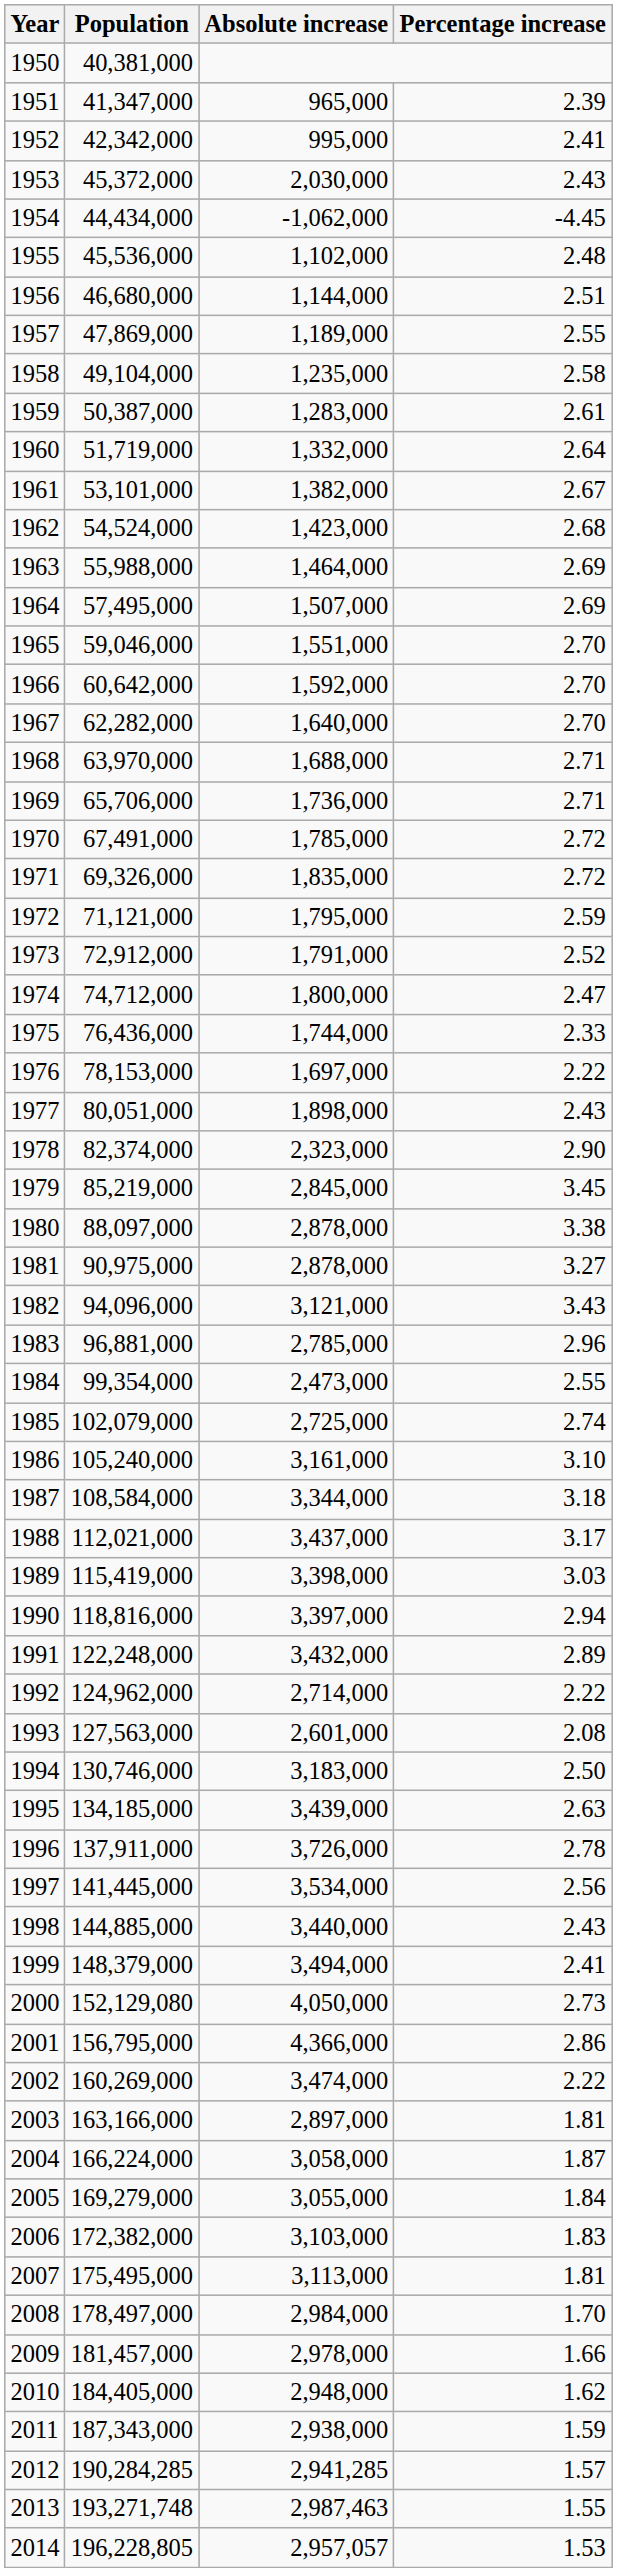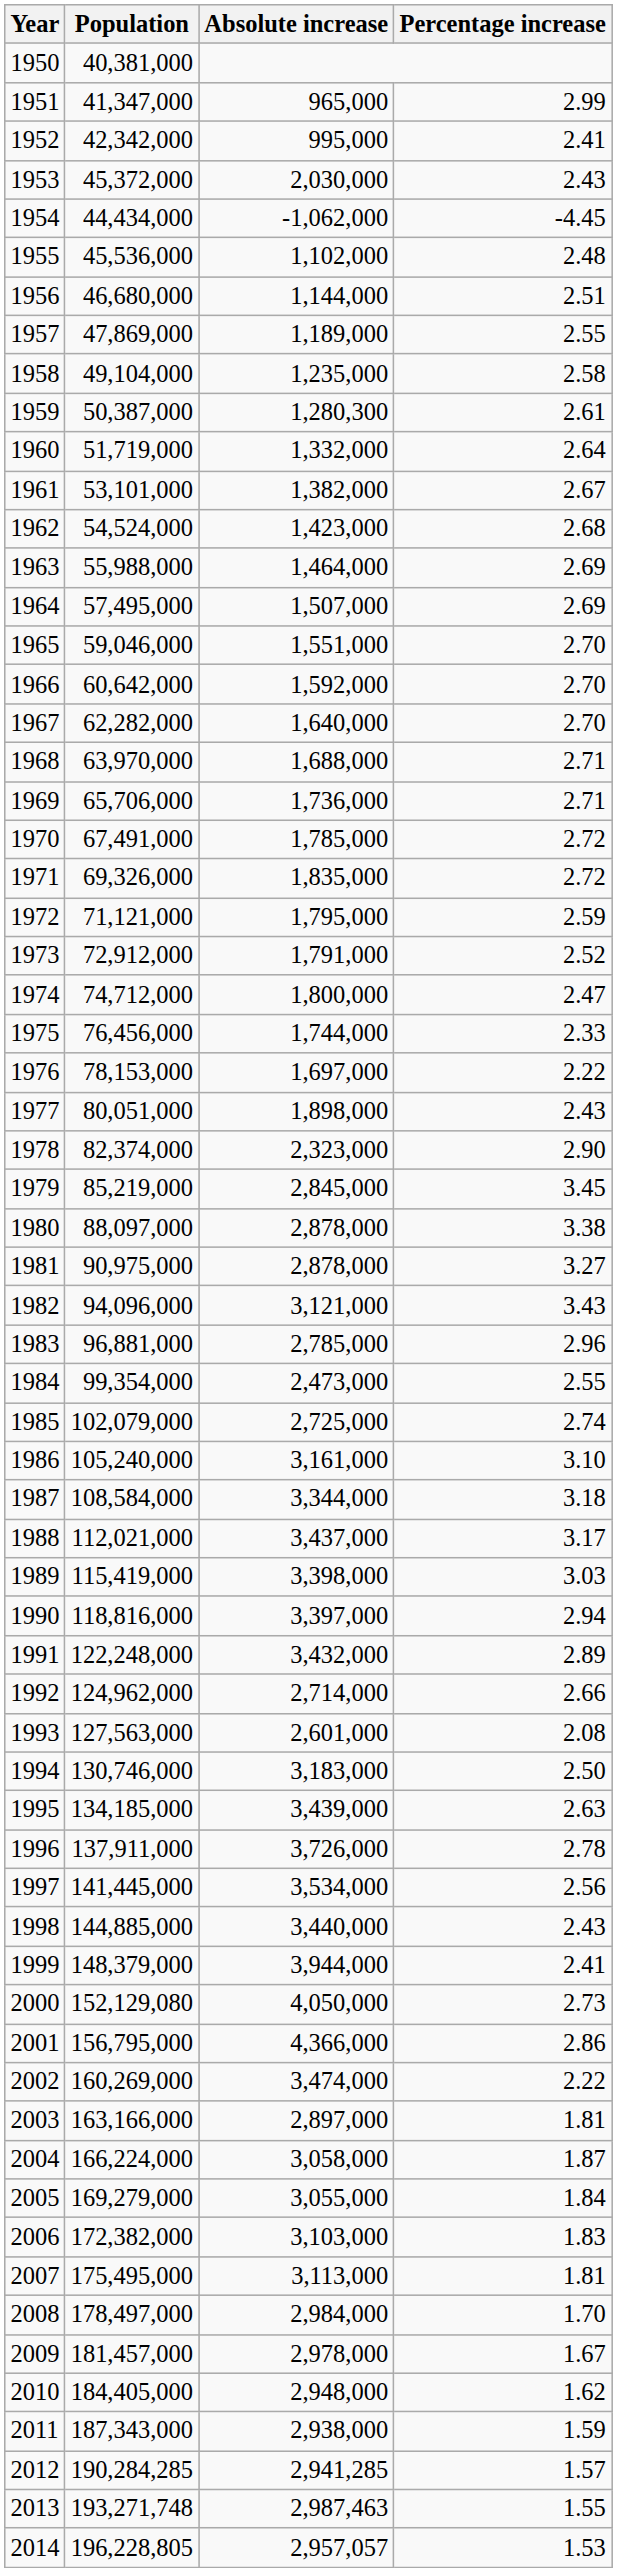 <table class="wikitable collapsible collapsed">
 <tr>
 <th>Year</th>
 <th>Population</th>
 <th>Absolute increase</th>
 <th>Percentage increase</th>
 </tr>
 <tr>
 <td>1950</td>
 <td align="right">40,381,000</td>
 </tr>
 <tr>
 <td>1951</td>
 <td align="right">41,347,000</td>
 <td align="right">965,000</td>
-<td align="right">2.39</td>
+<td align="right">2.99</td>
 </tr>
 <tr>
 <td>1952</td>
 <td align="right">42,342,000</td>
 <td align="right">995,000</td>
 <td align="right">2.41</td>
 </tr>
 <tr>
 <td>1953</td>
 <td align="right">45,372,000</td>
 <td align="right">2,030,000</td>
 <td align="right">2.43</td>
 </tr>
 <tr>
 <td>1954</td>
 <td align="right">44,434,000</td>
 <td align="right">-1,062,000</td>
 <td align="right">-4.45</td>
 </tr>
 <tr>
 <td>1955</td>
 <td align="right">45,536,000</td>
 <td align="right">1,102,000</td>
 <td align="right">2.48</td>
 </tr>
 <tr>
 <td>1956</td>
 <td align="right">46,680,000</td>
 <td align="right">1,144,000</td>
 <td align="right">2.51</td>
 </tr>
 <tr>
 <td>1957</td>
 <td align="right">47,869,000</td>
 <td align="right">1,189,000</td>
 <td align="right">2.55</td>
 </tr>
 <tr>
 <td>1958</td>
 <td align="right">49,104,000</td>
 <td align="right">1,235,000</td>
 <td align="right">2.58</td>
 </tr>
 <tr>
 <td>1959</td>
 <td align="right">50,387,000</td>
-<td align="right">1,283,000</td>
+<td align="right">1,280,300</td>
 <td align="right">2.61</td>
 </tr>
 <tr>
 <td>1960</td>
 <td align="right">51,719,000</td>
 <td align="right">1,332,000</td>
 <td align="right">2.64</td>
 </tr>
 <tr>
 <td>1961</td>
 <td align="right">53,101,000</td>
 <td align="right">1,382,000</td>
 <td align="right">2.67</td>
 </tr>
 <tr>
 <td>1962</td>
 <td align="right">54,524,000</td>
 <td align="right">1,423,000</td>
 <td align="right">2.68</td>
 </tr>
 <tr>
 <td>1963</td>
 <td align="right">55,988,000</td>
 <td align="right">1,464,000</td>
 <td align="right">2.69</td>
 </tr>
 <tr>
 <td>1964</td>
 <td align="right">57,495,000</td>
 <td align="right">1,507,000</td>
 <td align="right">2.69</td>
 </tr>
 <tr>
 <td>1965</td>
 <td align="right">59,046,000</td>
 <td align="right">1,551,000</td>
 <td align="right">2.70</td>
 </tr>
 <tr>
 <td>1966</td>
 <td align="right">60,642,000</td>
 <td align="right">1,592,000</td>
 <td align="right">2.70</td>
 </tr>
 <tr>
 <td>1967</td>
 <td align="right">62,282,000</td>
 <td align="right">1,640,000</td>
 <td align="right">2.70</td>
 </tr>
 <tr>
 <td>1968</td>
 <td align="right">63,970,000</td>
 <td align="right">1,688,000</td>
 <td align="right">2.71</td>
 </tr>
 <tr>
 <td>1969</td>
 <td align="right">65,706,000</td>
 <td align="right">1,736,000</td>
 <td align="right">2.71</td>
 </tr>
 <tr>
 <td>1970</td>
 <td align="right">67,491,000</td>
 <td align="right">1,785,000</td>
 <td align="right">2.72</td>
 </tr>
 <tr>
 <td>1971</td>
 <td align="right">69,326,000</td>
 <td align="right">1,835,000</td>
 <td align="right">2.72</td>
 </tr>
 <tr>
 <td>1972</td>
 <td align="right">71,121,000</td>
 <td align="right">1,795,000</td>
 <td align="right">2.59</td>
 </tr>
 <tr>
 <td>1973</td>
 <td align="right">72,912,000</td>
 <td align="right">1,791,000</td>
 <td align="right">2.52</td>
 </tr>
 <tr>
 <td>1974</td>
 <td align="right">74,712,000</td>
 <td align="right">1,800,000</td>
 <td align="right">2.47</td>
 </tr>
 <tr>
 <td>1975</td>
-<td align="right">76,436,000</td>
+<td align="right">76,456,000</td>
 <td align="right">1,744,000</td>
 <td align="right">2.33</td>
 </tr>
 <tr>
 <td>1976</td>
 <td align="right">78,153,000</td>
 <td align="right">1,697,000</td>
 <td align="right">2.22</td>
 </tr>
 <tr>
 <td>1977</td>
 <td align="right">80,051,000</td>
 <td align="right">1,898,000</td>
 <td align="right">2.43</td>
 </tr>
 <tr>
 <td>1978</td>
 <td align="right">82,374,000</td>
 <td align="right">2,323,000</td>
 <td align="right">2.90</td>
 </tr>
 <tr>
 <td>1979</td>
 <td align="right">85,219,000</td>
 <td align="right">2,845,000</td>
 <td align="right">3.45</td>
 </tr>
 <tr>
 <td>1980</td>
 <td align="right">88,097,000</td>
 <td align="right">2,878,000</td>
 <td align="right">3.38</td>
 </tr>
 <tr>
 <td>1981</td>
 <td align="right">90,975,000</td>
 <td align="right">2,878,000</td>
 <td align="right">3.27</td>
 </tr>
 <tr>
 <td>1982</td>
 <td align="right">94,096,000</td>
 <td align="right">3,121,000</td>
 <td align="right">3.43</td>
 </tr>
 <tr>
 <td>1983</td>
 <td align="right">96,881,000</td>
 <td align="right">2,785,000</td>
 <td align="right">2.96</td>
 </tr>
 <tr>
 <td>1984</td>
 <td align="right">99,354,000</td>
 <td align="right">2,473,000</td>
 <td align="right">2.55</td>
 </tr>
 <tr>
 <td>1985</td>
 <td align="right">102,079,000</td>
 <td align="right">2,725,000</td>
 <td align="right">2.74</td>
 </tr>
 <tr>
 <td>1986</td>
 <td align="right">105,240,000</td>
 <td align="right">3,161,000</td>
 <td align="right">3.10</td>
 </tr>
 <tr>
 <td>1987</td>
 <td align="right">108,584,000</td>
 <td align="right">3,344,000</td>
 <td align="right">3.18</td>
 </tr>
 <tr>
 <td>1988</td>
 <td align="right">112,021,000</td>
 <td align="right">3,437,000</td>
 <td align="right">3.17</td>
 </tr>
 <tr>
 <td>1989</td>
 <td align="right">115,419,000</td>
 <td align="right">3,398,000</td>
 <td align="right">3.03</td>
 </tr>
 <tr>
 <td>1990</td>
 <td align="right">118,816,000</td>
 <td align="right">3,397,000</td>
 <td align="right">2.94</td>
 </tr>
 <tr>
 <td>1991</td>
 <td align="right">122,248,000</td>
 <td align="right">3,432,000</td>
 <td align="right">2.89</td>
 </tr>
 <tr>
 <td>1992</td>
 <td align="right">124,962,000</td>
 <td align="right">2,714,000</td>
-<td align="right">2.22</td>
+<td align="right">2.66</td>
 </tr>
 <tr>
 <td>1993</td>
 <td align="right">127,563,000</td>
 <td align="right">2,601,000</td>
 <td align="right">2.08</td>
 </tr>
 <tr>
 <td>1994</td>
 <td align="right">130,746,000</td>
 <td align="right">3,183,000</td>
 <td align="right">2.50</td>
 </tr>
 <tr>
 <td>1995</td>
 <td align="right">134,185,000</td>
 <td align="right">3,439,000</td>
 <td align="right">2.63</td>
 </tr>
 <tr>
 <td>1996</td>
 <td align="right">137,911,000</td>
 <td align="right">3,726,000</td>
 <td align="right">2.78</td>
 </tr>
 <tr>
 <td>1997</td>
 <td align="right">141,445,000</td>
 <td align="right">3,534,000</td>
 <td align="right">2.56</td>
 </tr>
 <tr>
 <td>1998</td>
 <td align="right">144,885,000</td>
 <td align="right">3,440,000</td>
 <td align="right">2.43</td>
 </tr>
 <tr>
 <td>1999</td>
 <td align="right">148,379,000</td>
-<td align="right">3,494,000</td>
+<td align="right">3,944,000</td>
 <td align="right">2.41</td>
 </tr>
 <tr>
 <td>2000</td>
 <td align="right">152,129,080</td>
 <td align="right">4,050,000</td>
 <td align="right">2.73</td>
 </tr>
 <tr>
 <td>2001</td>
 <td align="right">156,795,000</td>
 <td align="right">4,366,000</td>
 <td align="right">2.86</td>
 </tr>
 <tr>
 <td>2002</td>
 <td align="right">160,269,000</td>
 <td align="right">3,474,000</td>
 <td align="right">2.22</td>
 </tr>
 <tr>
 <td>2003</td>
 <td align="right">163,166,000</td>
 <td align="right">2,897,000</td>
 <td align="right">1.81</td>
 </tr>
 <tr>
 <td>2004</td>
 <td align="right">166,224,000</td>
 <td align="right">3,058,000</td>
 <td align="right">1.87</td>
 </tr>
 <tr>
 <td>2005</td>
 <td align="right">169,279,000</td>
 <td align="right">3,055,000</td>
 <td align="right">1.84</td>
 </tr>
 <tr>
 <td>2006</td>
 <td align="right">172,382,000</td>
 <td align="right">3,103,000</td>
 <td align="right">1.83</td>
 </tr>
 <tr>
 <td>2007</td>
 <td align="right">175,495,000</td>
 <td align="right">3,113,000</td>
 <td align="right">1.81</td>
 </tr>
 <tr>
 <td>2008</td>
 <td align="right">178,497,000</td>
 <td align="right">2,984,000</td>
 <td align="right">1.70</td>
 </tr>
 <tr>
 <td>2009</td>
 <td align="right">181,457,000</td>
 <td align="right">2,978,000</td>
-<td align="right">1.66</td>
+<td align="right">1.67</td>
 </tr>
 <tr>
 <td>2010</td>
 <td align="right">184,405,000</td>
 <td align="right">2,948,000</td>
 <td align="right">1.62</td>
 </tr>
 <tr>
 <td>2011</td>
 <td align="right">187,343,000</td>
 <td align="right">2,938,000</td>
 <td align="right">1.59</td>
 </tr>
 <tr>
 <td>2012</td>
 <td align="right">190,284,285</td>
 <td align="right">2,941,285</td>
 <td align="right">1.57</td>
 </tr>
 <tr>
 <td>2013</td>
 <td align="right">193,271,748</td>
 <td align="right">2,987,463</td>
 <td align="right">1.55</td>
 </tr>
 <tr>
 <td>2014</td>
 <td align="right">196,228,805</td>
 <td align="right">2,957,057</td>
 <td align="right">1.53</td>
 </tr>
 </table>
